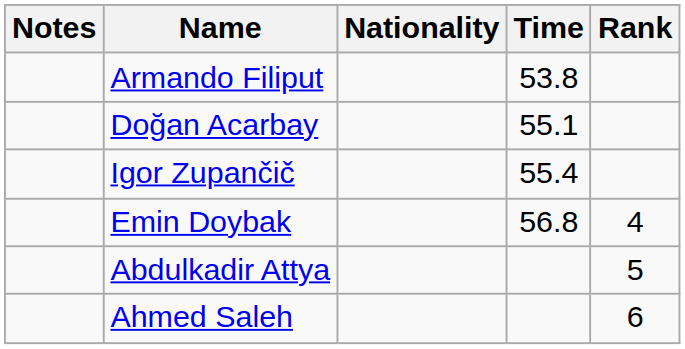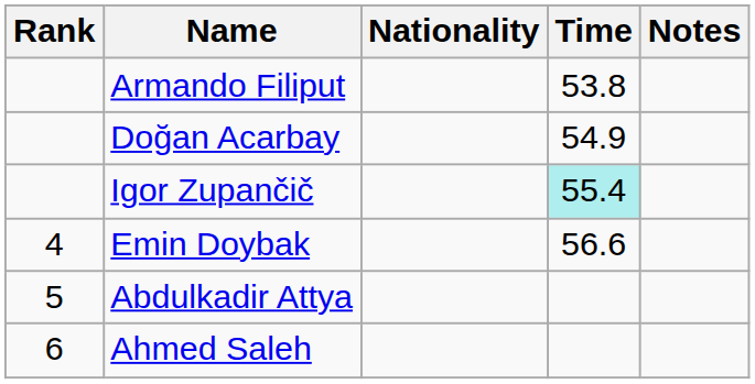 <table class="wikitable sortable" style="text-align:center">
 <tr>
-<th>Notes</th>
+<th>Rank</th>
 <th>Name</th>
 <th>Nationality</th>
 <th>Time</th>
-<th>Rank</th>
+<th>Notes</th>
 </tr>
 <tr>
 <td></td>
 <td align=left><a href='#'>Armando Filiput</a></td>
 <td align=left></td>
 <td>53.8</td>
 <td></td>
 </tr>
 <tr>
 <td></td>
 <td align=left><a href='#'>Doğan Acarbay</a></td>
 <td align=left></td>
-<td>55.1</td>
+<td>54.9</td>
 <td></td>
 </tr>
 <tr>
 <td></td>
 <td align=left><a href='#'>Igor Zupančič</a></td>
 <td align=left></td>
-<td>55.4</td>
+<td style="background: paleturquoise;">55.4</td>
 <td></td>
 </tr>
 <tr>
-<td></td>
+<td>4</td>
 <td align=left><a href='#'>Emin Doybak</a></td>
 <td align=left></td>
-<td>56.8</td>
-<td>4</td>
+<td>56.6</td>
+<td></td>
 </tr>
 <tr>
-<td></td>
+<td>5</td>
 <td align=left><a href='#'>Abdulkadir Attya</a></td>
 <td align=left></td>
 <td></td>
-<td>5</td>
+<td></td>
 </tr>
 <tr>
-<td></td>
+<td>6</td>
 <td align=left><a href='#'>Ahmed Saleh</a></td>
 <td align=left></td>
 <td></td>
-<td>6</td>
+<td></td>
 </tr>
 </table>
